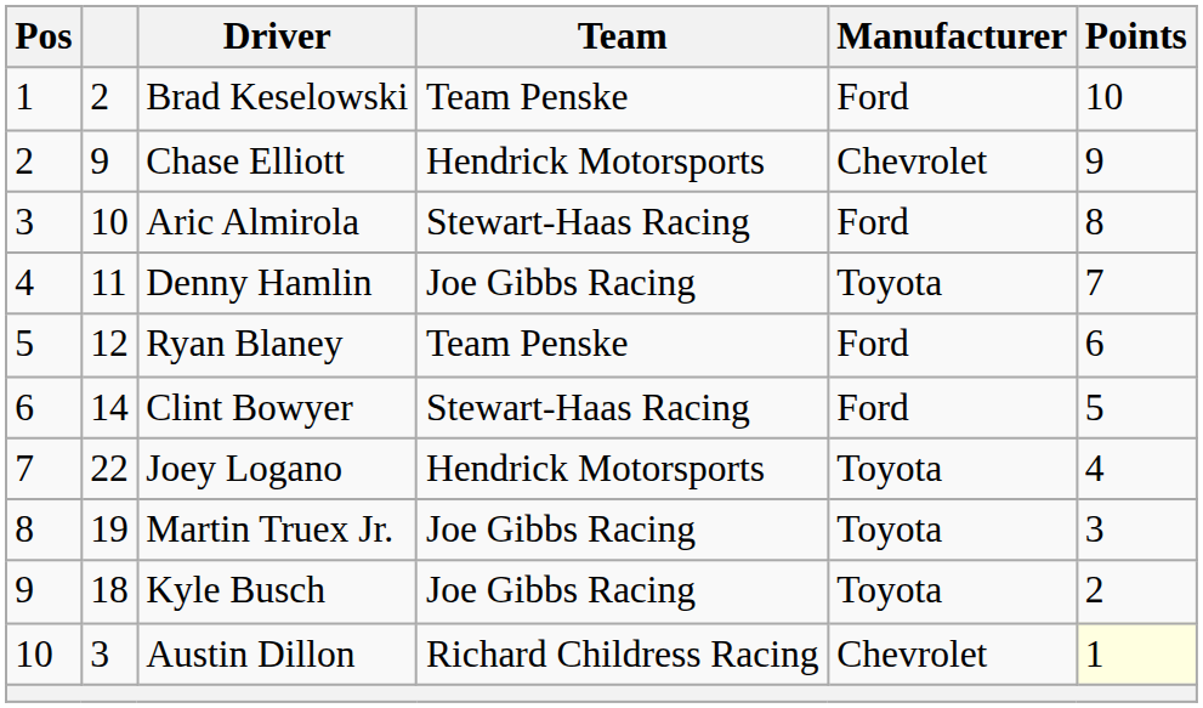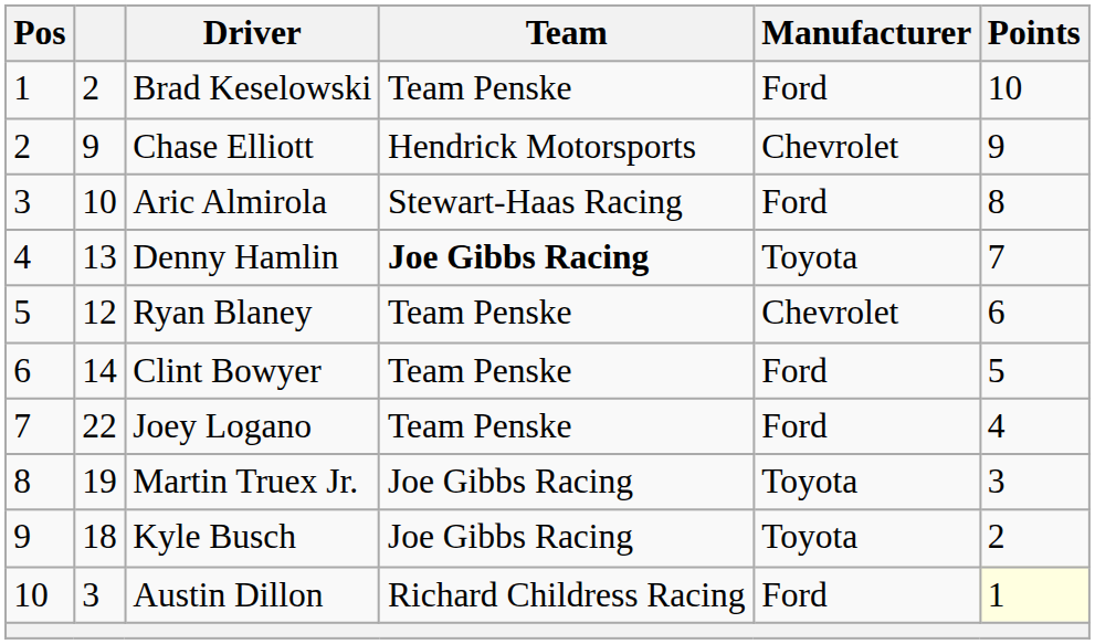 <table class="wikitable" style="font-size:98%">
 <tr>
 <th>Pos</th>
 <th></th>
 <th>Driver</th>
 <th>Team</th>
 <th>Manufacturer</th>
 <th>Points</th>
 </tr>
 <tr>
 <td>1</td>
 <td>2</td>
 <td>Brad Keselowski</td>
 <td>Team Penske</td>
 <td>Ford</td>
 <td>10</td>
 </tr>
 <tr>
 <td>2</td>
 <td>9</td>
 <td>Chase Elliott</td>
 <td>Hendrick Motorsports</td>
 <td>Chevrolet</td>
 <td>9</td>
 </tr>
 <tr>
 <td>3</td>
 <td>10</td>
 <td>Aric Almirola</td>
 <td>Stewart-Haas Racing</td>
 <td>Ford</td>
 <td>8</td>
 </tr>
 <tr>
 <td>4</td>
-<td>11</td>
+<td>13</td>
 <td>Denny Hamlin</td>
-<td>Joe Gibbs Racing</td>
+<td><strong>Joe Gibbs Racing</strong></td>
 <td>Toyota</td>
 <td>7</td>
 </tr>
 <tr>
 <td>5</td>
 <td>12</td>
 <td>Ryan Blaney</td>
 <td>Team Penske</td>
-<td>Ford</td>
+<td>Chevrolet</td>
 <td>6</td>
 </tr>
 <tr>
 <td>6</td>
 <td>14</td>
 <td>Clint Bowyer</td>
-<td>Stewart-Haas Racing</td>
+<td>Team Penske</td>
 <td>Ford</td>
 <td>5</td>
 </tr>
 <tr>
 <td>7</td>
 <td>22</td>
 <td>Joey Logano</td>
-<td>Hendrick Motorsports</td>
-<td>Toyota</td>
+<td>Team Penske</td>
+<td>Ford</td>
 <td>4</td>
 </tr>
 <tr>
 <td>8</td>
 <td>19</td>
 <td>Martin Truex Jr.</td>
 <td>Joe Gibbs Racing</td>
 <td>Toyota</td>
 <td>3</td>
 </tr>
 <tr>
 <td>9</td>
 <td>18</td>
 <td>Kyle Busch</td>
 <td>Joe Gibbs Racing</td>
 <td>Toyota</td>
 <td>2</td>
 </tr>
 <tr>
 <td>10</td>
 <td>3</td>
 <td>Austin Dillon</td>
 <td>Richard Childress Racing</td>
-<td>Chevrolet</td>
+<td>Ford</td>
 <td style="background: lightyellow;">1</td>
 </tr>
 <tr>
 <th colspan="6"></th>
 </tr>
 </table>
